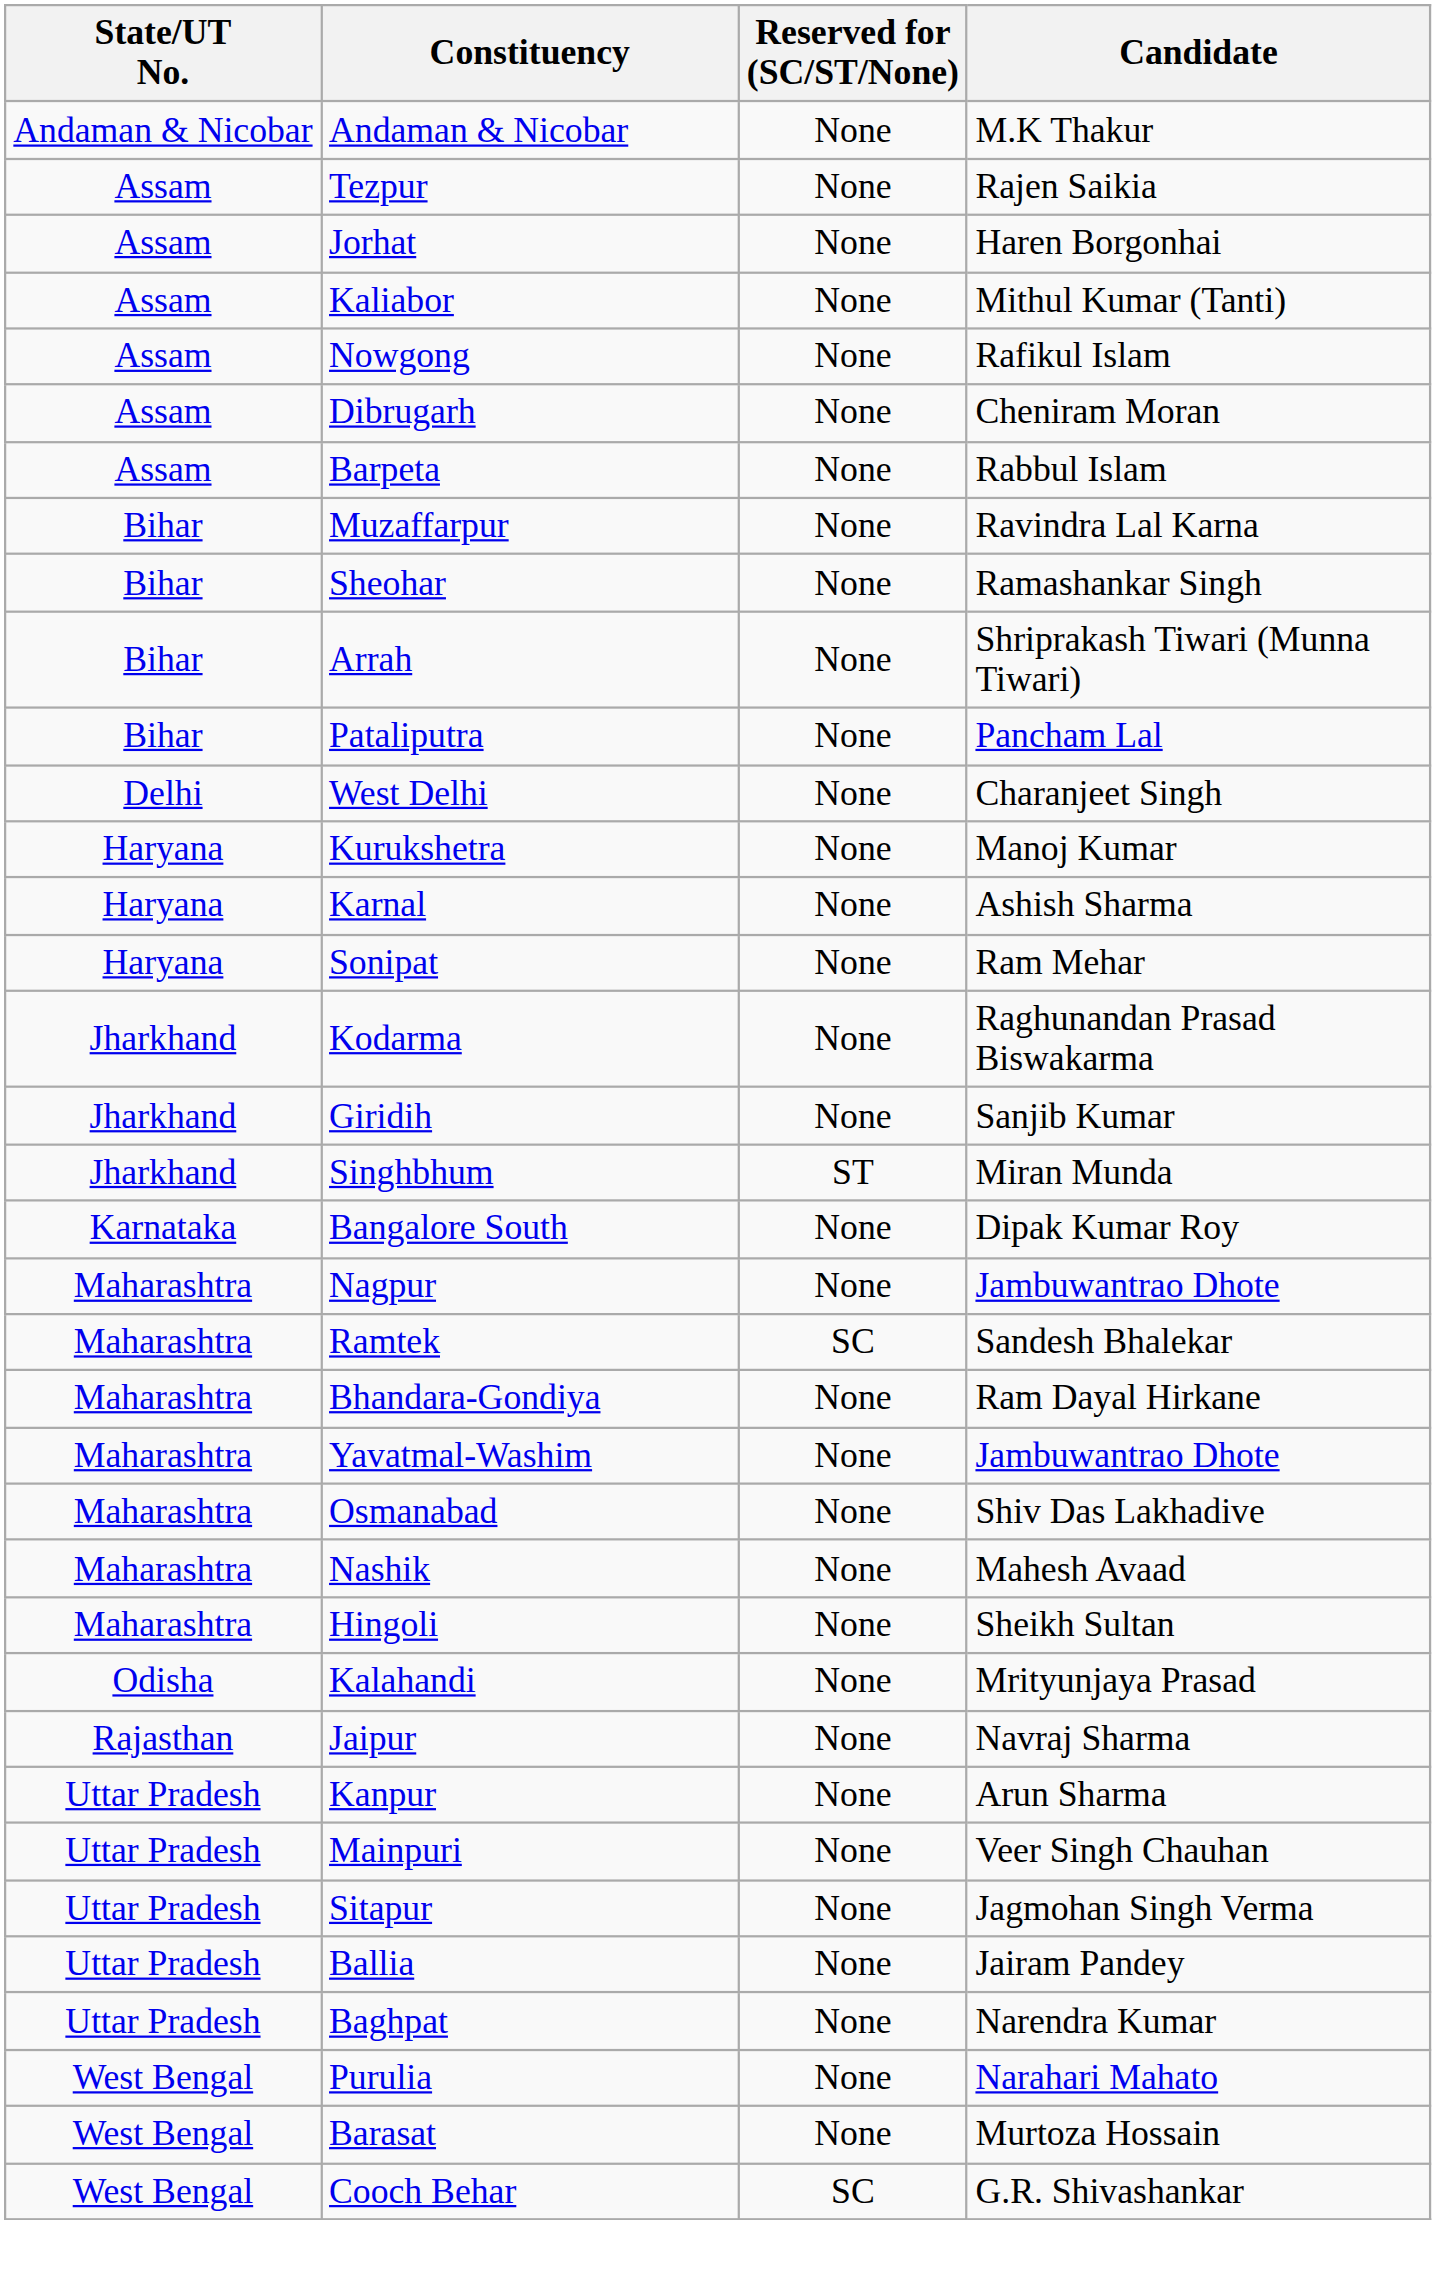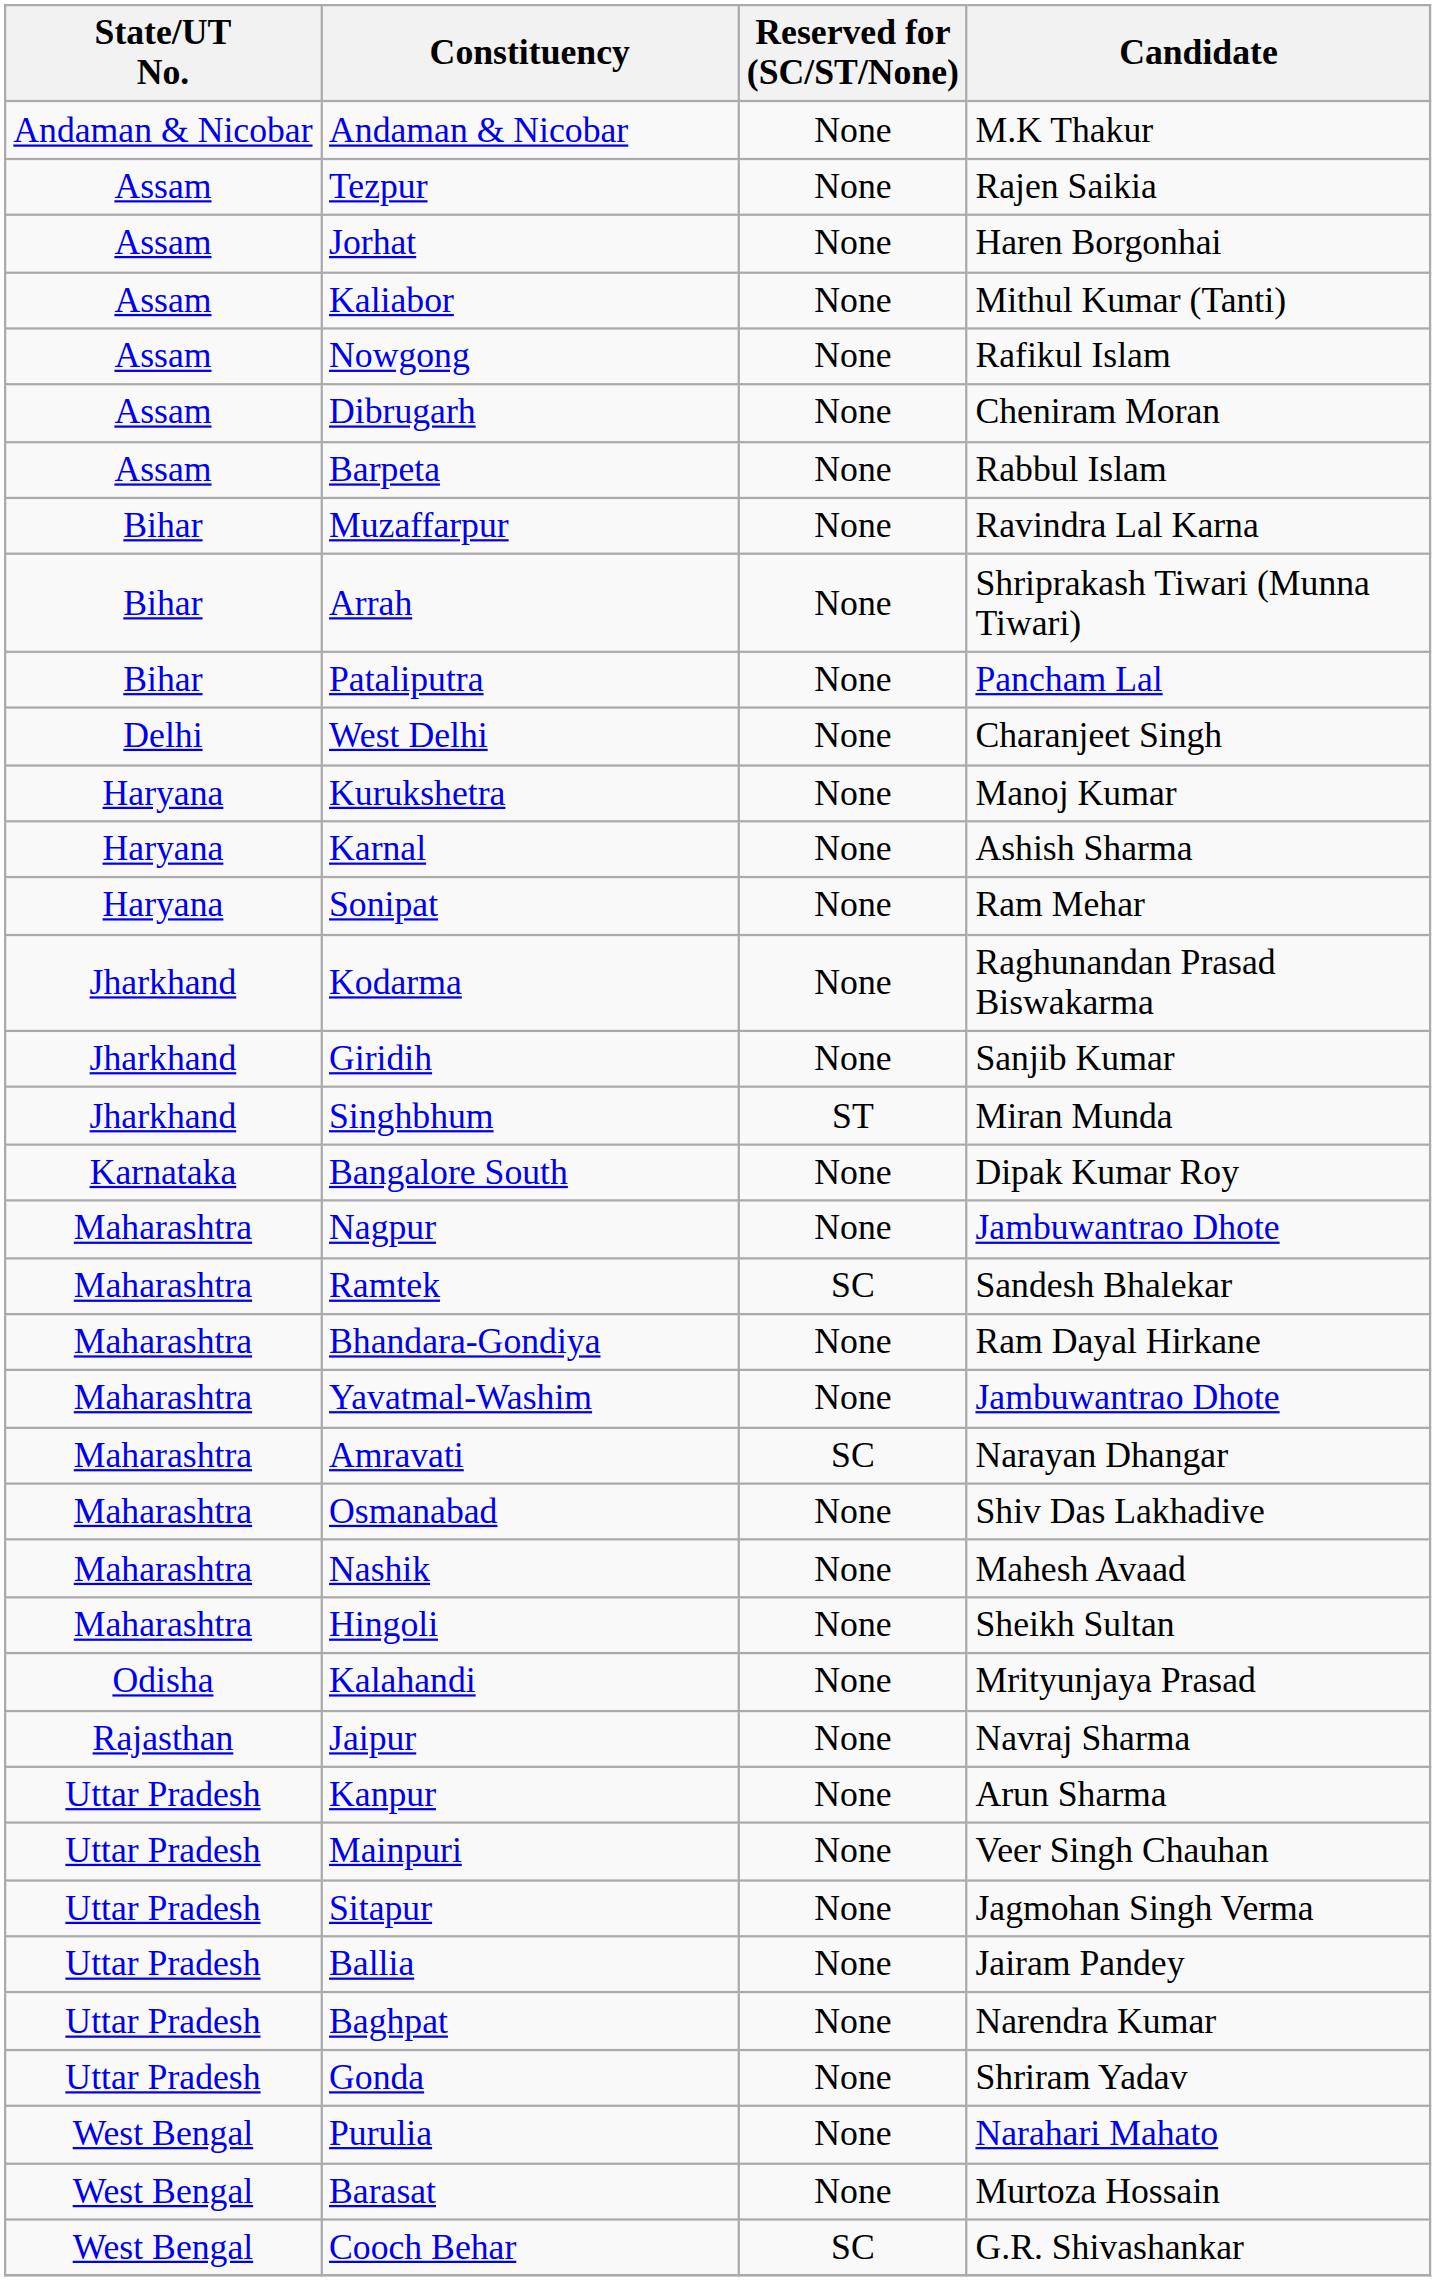 <table class= "wikitable sortable">
 <tr>
 <th>State/UT <br> No.</th>
 <th style="width:180px;">Constituency</th>
 <th>Reserved for <br> (SC/ST/None)</th>
 <th style="width:200px;">Candidate</th>
 </tr>
 <tr>
 <td align="center"><a href='#'>Andaman & Nicobar</a></td>
 <td><a href='#'>Andaman & Nicobar</a></td>
 <td align="center">None</td>
 <td>M.K Thakur</td>
 </tr>
 <tr>
 <td align="center"><a href='#'>Assam</a></td>
 <td><a href='#'>Tezpur</a></td>
 <td align="center">None</td>
 <td>Rajen Saikia</td>
 </tr>
 <tr>
 <td align="center"><a href='#'>Assam</a></td>
 <td><a href='#'>Jorhat</a></td>
 <td align="center">None</td>
 <td>Haren Borgonhai</td>
 </tr>
 <tr>
 <td align="center"><a href='#'>Assam</a></td>
 <td><a href='#'>Kaliabor</a></td>
 <td align="center">None</td>
 <td>Mithul Kumar (Tanti)</td>
 </tr>
 <tr>
 <td align="center"><a href='#'>Assam</a></td>
 <td><a href='#'>Nowgong</a></td>
 <td align="center">None</td>
 <td>Rafikul Islam</td>
 </tr>
 <tr>
 <td align="center"><a href='#'>Assam</a></td>
 <td><a href='#'>Dibrugarh</a></td>
 <td align="center">None</td>
 <td>Cheniram Moran</td>
 </tr>
 <tr>
 <td align="center"><a href='#'>Assam</a></td>
 <td><a href='#'>Barpeta</a></td>
 <td align="center">None</td>
 <td>Rabbul Islam</td>
 </tr>
 <tr>
 <td align="center"><a href='#'>Bihar</a></td>
 <td><a href='#'>Muzaffarpur</a></td>
 <td align="center">None</td>
 <td>Ravindra Lal Karna</td>
-</tr>
-<tr>
-<td align="center"><a href='#'>Bihar</a></td>
-<td><a href='#'>Sheohar</a></td>
-<td align="center">None</td>
-<td>Ramashankar Singh</td>
 </tr>
 <tr>
 <td align="center"><a href='#'>Bihar</a></td>
 <td><a href='#'>Arrah</a></td>
 <td align="center">None</td>
 <td>Shriprakash Tiwari (Munna Tiwari)</td>
 </tr>
 <tr>
 <td align="center"><a href='#'>Bihar</a></td>
 <td><a href='#'>Pataliputra</a></td>
 <td align="center">None</td>
 <td><a href='#'>Pancham Lal</a></td>
 </tr>
 <tr>
 <td align="center"><a href='#'>Delhi</a></td>
 <td><a href='#'>West Delhi</a></td>
 <td align="center">None</td>
 <td>Charanjeet Singh</td>
 </tr>
 <tr>
 <td align="center"><a href='#'>Haryana</a></td>
 <td><a href='#'>Kurukshetra</a></td>
 <td align="center">None</td>
 <td>Manoj Kumar</td>
 </tr>
 <tr>
 <td align="center"><a href='#'>Haryana</a></td>
 <td><a href='#'>Karnal</a></td>
 <td align="center">None</td>
 <td>Ashish Sharma</td>
 </tr>
 <tr>
 <td align="center"><a href='#'>Haryana</a></td>
 <td><a href='#'>Sonipat</a></td>
 <td align="center">None</td>
 <td>Ram Mehar</td>
 </tr>
 <tr>
 <td align="center"><a href='#'>Jharkhand</a></td>
 <td><a href='#'>Kodarma</a></td>
 <td align="center">None</td>
 <td>Raghunandan Prasad Biswakarma</td>
 </tr>
 <tr>
 <td align="center"><a href='#'>Jharkhand</a></td>
 <td><a href='#'>Giridih</a></td>
 <td align="center">None</td>
 <td>Sanjib Kumar</td>
 </tr>
 <tr>
 <td align="center"><a href='#'>Jharkhand</a></td>
 <td><a href='#'>Singhbhum</a></td>
 <td align="center">ST</td>
 <td>Miran Munda</td>
 </tr>
 <tr>
 <td align="center"><a href='#'>Karnataka</a></td>
 <td><a href='#'>Bangalore South</a></td>
 <td align="center">None</td>
 <td>Dipak Kumar Roy</td>
 </tr>
 <tr>
 <td align="center"><a href='#'>Maharashtra</a></td>
 <td><a href='#'>Nagpur</a></td>
 <td align="center">None</td>
 <td><a href='#'>Jambuwantrao Dhote</a></td>
 </tr>
 <tr>
 <td align="center"><a href='#'>Maharashtra</a></td>
 <td><a href='#'>Ramtek</a></td>
 <td align="center">SC</td>
 <td>Sandesh Bhalekar</td>
 </tr>
 <tr>
 <td align="center"><a href='#'>Maharashtra</a></td>
 <td><a href='#'>Bhandara-Gondiya</a></td>
 <td align="center">None</td>
 <td>Ram Dayal Hirkane</td>
 </tr>
 <tr>
 <td align="center"><a href='#'>Maharashtra</a></td>
 <td><a href='#'>Yavatmal-Washim</a></td>
 <td align="center">None</td>
 <td><a href='#'>Jambuwantrao Dhote</a></td>
 </tr>
 <tr>
 <td align="center"><a href='#'>Maharashtra</a></td>
+<td><a href='#'>Amravati</a></td>
+<td align="center">SC</td>
+<td>Narayan Dhangar</td>
+</tr>
+<tr>
+<td align="center"><a href='#'>Maharashtra</a></td>
 <td><a href='#'>Osmanabad</a></td>
 <td align="center">None</td>
 <td>Shiv Das Lakhadive</td>
 </tr>
 <tr>
 <td align="center"><a href='#'>Maharashtra</a></td>
 <td><a href='#'>Nashik</a></td>
 <td align="center">None</td>
 <td>Mahesh Avaad</td>
 </tr>
 <tr>
 <td align="center"><a href='#'>Maharashtra</a></td>
 <td><a href='#'>Hingoli</a></td>
 <td align="center">None</td>
 <td>Sheikh Sultan</td>
 </tr>
 <tr>
 <td align="center"><a href='#'>Odisha</a></td>
 <td><a href='#'>Kalahandi</a></td>
 <td align="center">None</td>
 <td>Mrityunjaya Prasad</td>
 </tr>
 <tr>
 <td align="center"><a href='#'>Rajasthan</a></td>
 <td><a href='#'>Jaipur</a></td>
 <td align="center">None</td>
 <td>Navraj Sharma</td>
 </tr>
 <tr>
 <td align="center"><a href='#'>Uttar Pradesh</a></td>
 <td><a href='#'>Kanpur</a></td>
 <td align="center">None</td>
 <td>Arun Sharma</td>
 </tr>
 <tr>
 <td align="center"><a href='#'>Uttar Pradesh</a></td>
 <td><a href='#'>Mainpuri</a></td>
 <td align="center">None</td>
 <td>Veer Singh Chauhan</td>
 </tr>
 <tr>
 <td align="center"><a href='#'>Uttar Pradesh</a></td>
 <td><a href='#'>Sitapur</a></td>
 <td align="center">None</td>
 <td>Jagmohan Singh Verma</td>
 </tr>
 <tr>
 <td align="center"><a href='#'>Uttar Pradesh</a></td>
 <td><a href='#'>Ballia</a></td>
 <td align="center">None</td>
 <td>Jairam Pandey</td>
 </tr>
 <tr>
 <td align="center"><a href='#'>Uttar Pradesh</a></td>
 <td><a href='#'>Baghpat</a></td>
 <td align="center">None</td>
 <td>Narendra Kumar</td>
 </tr>
 <tr>
+<td align="center"><a href='#'>Uttar Pradesh</a></td>
+<td><a href='#'>Gonda</a></td>
+<td align="center">None</td>
+<td>Shriram Yadav</td>
+</tr>
+<tr>
 <td align="center"><a href='#'>West Bengal</a></td>
 <td><a href='#'>Purulia</a></td>
 <td align="center">None</td>
 <td><a href='#'>Narahari Mahato</a></td>
 </tr>
 <tr>
 <td align="center"><a href='#'>West Bengal</a></td>
 <td><a href='#'>Barasat</a></td>
 <td align="center">None</td>
 <td>Murtoza Hossain</td>
 </tr>
 <tr>
 <td align="center"><a href='#'>West Bengal</a></td>
 <td><a href='#'>Cooch Behar</a></td>
 <td align="center">SC</td>
 <td>G.R. Shivashankar</td>
 </tr>
 <tr>
 </tr>
 </table>
